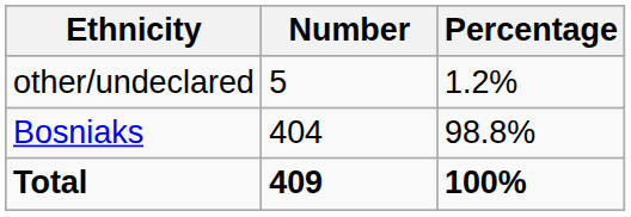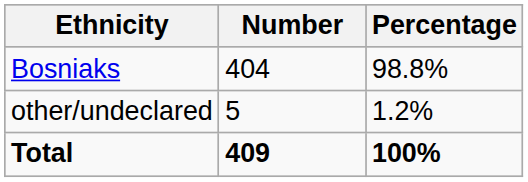 <table class="wikitable">
 <tr>
 <th width="100px">Ethnicity</th>
 <th width="80px">Number</th>
 <th width="80px">Percentage</th>
 </tr>
 <tr>
+<td><a href='#'>Bosniaks</a></td>
+<td>404</td>
+<td>98.8%</td>
+</tr>
+<tr>
 <td>other/undeclared</td>
 <td>5</td>
 <td>1.2%</td>
-</tr>
-<tr>
-<td><a href='#'>Bosniaks</a></td>
-<td>404</td>
-<td>98.8%</td>
 </tr>
 <tr>
 <td><strong>Total</strong></td>
 <td><strong>409</strong></td>
 <td><strong>100%</strong></td>
 </tr>
 </table>
